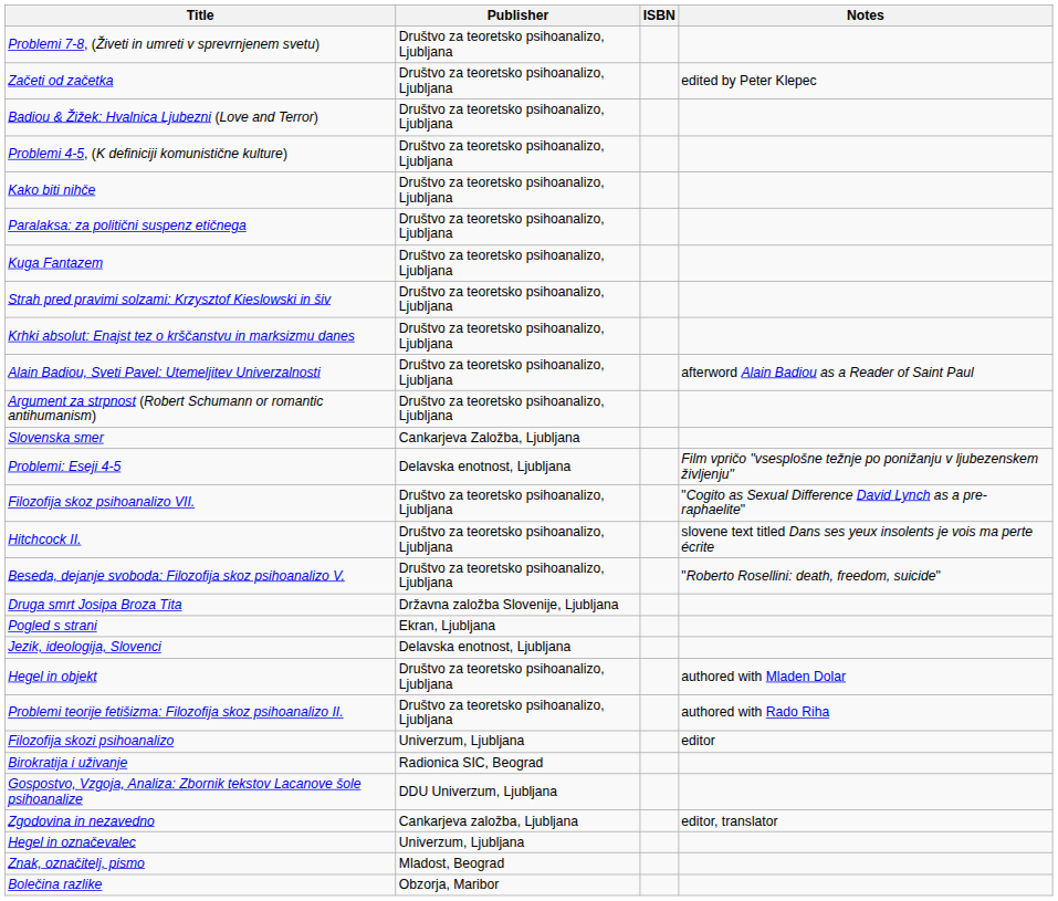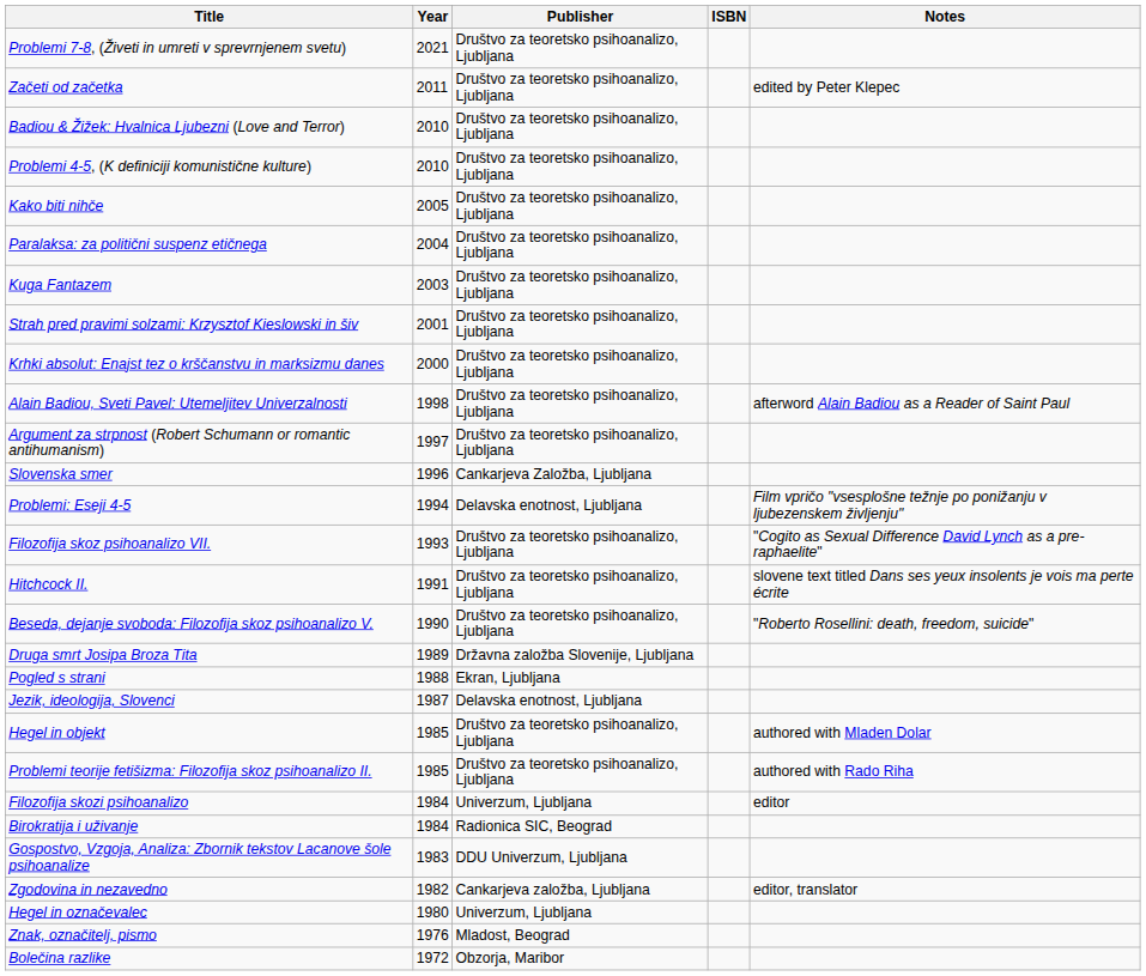 <table class="wikitable">
 <tr>
 <th>Title</th>
+<th>Year</th>
 <th>Publisher</th>
 <th>ISBN</th>
 <th>Notes</th>
 </tr>
 <tr>
 <td><em><a href='#'>Problemi 7-8</a></em>, (<em>Živeti in umreti v sprevrnjenem svetu</em>)</td>
+<td>2021</td>
 <td>Društvo za teoretsko psihoanalizo, Ljubljana</td>
 <td></td>
 <td></td>
 </tr>
 <tr>
 <td><em><a href='#'>Začeti od začetka</a></em></td>
+<td>2011</td>
 <td>Društvo za teoretsko psihoanalizo, Ljubljana</td>
 <td></td>
 <td>edited by Peter Klepec</td>
 </tr>
 <tr>
 <td><em><a href='#'>Badiou & Žižek: Hvalnica Ljubezni</a></em> (<em>Love and Terror</em>)</td>
+<td>2010</td>
 <td>Društvo za teoretsko psihoanalizo, Ljubljana</td>
 <td></td>
 <td></td>
 </tr>
 <tr>
 <td><em><a href='#'>Problemi 4-5</a></em>, (<em>K definiciji komunistične kulture</em>)</td>
+<td>2010</td>
 <td>Društvo za teoretsko psihoanalizo, Ljubljana</td>
 <td></td>
 <td></td>
 </tr>
 <tr>
 <td><em><a href='#'>Kako biti nihče</a></em></td>
+<td>2005</td>
 <td>Društvo za teoretsko psihoanalizo, Ljubljana</td>
 <td></td>
 <td></td>
 </tr>
 <tr>
 <td><em><a href='#'>Paralaksa: za politični suspenz etičnega</a></em></td>
+<td>2004</td>
 <td>Društvo za teoretsko psihoanalizo, Ljubljana</td>
 <td></td>
 <td></td>
 </tr>
 <tr>
 <td><em><a href='#'>Kuga Fantazem</a></em></td>
+<td>2003</td>
 <td>Društvo za teoretsko psihoanalizo, Ljubljana</td>
 <td></td>
 <td></td>
 </tr>
 <tr>
 <td><em><a href='#'>Strah pred pravimi solzami: Krzysztof Kieslowski in šiv</a></em></td>
+<td>2001</td>
 <td>Društvo za teoretsko psihoanalizo, Ljubljana</td>
 <td></td>
 <td></td>
 </tr>
 <tr>
 <td><em><a href='#'>Krhki absolut: Enajst tez o krščanstvu in marksizmu danes</a></em></td>
+<td>2000</td>
 <td>Društvo za teoretsko psihoanalizo, Ljubljana</td>
 <td></td>
 <td></td>
 </tr>
 <tr>
 <td><em><a href='#'>Alain Badiou, Sveti Pavel: Utemeljitev Univerzalnosti</a></em></td>
+<td>1998</td>
 <td>Društvo za teoretsko psihoanalizo, Ljubljana</td>
 <td></td>
 <td>afterword <em><a href='#'>Alain Badiou</a> as a Reader of Saint Paul</em></td>
 </tr>
 <tr>
 <td><em><a href='#'>Argument za strpnost</a></em> (<em>Robert Schumann or romantic antihumanism</em>)</td>
+<td>1997</td>
 <td>Društvo za teoretsko psihoanalizo, Ljubljana</td>
 <td></td>
 <td></td>
 </tr>
 <tr>
 <td><em><a href='#'>Slovenska smer</a></em></td>
+<td>1996</td>
 <td>Cankarjeva Založba, Ljubljana</td>
 <td></td>
 <td></td>
 </tr>
 <tr>
 <td><em><a href='#'>Problemi: Eseji 4-5</a></em></td>
+<td>1994</td>
 <td>Delavska enotnost, Ljubljana</td>
 <td></td>
 <td><em>Film vpričo "vsesplošne težnje po ponižanju v ljubezenskem življenju"</em></td>
 </tr>
 <tr>
 <td><em><a href='#'>Filozofija skoz psihoanalizo VII.</a></em></td>
+<td>1993</td>
 <td>Društvo za teoretsko psihoanalizo, Ljubljana</td>
 <td></td>
 <td>"<em>Cogito as Sexual Difference</em> <em><a href='#'>David Lynch</a> as a pre-raphaelite</em>"</td>
 </tr>
 <tr>
 <td><em><a href='#'>Hitchcock II.</a></em></td>
+<td>1991</td>
 <td>Društvo za teoretsko psihoanalizo, Ljubljana</td>
 <td></td>
 <td>slovene text titled <em>Dans ses yeux insolents je vois ma perte écrite</em></td>
 </tr>
 <tr>
 <td><em><a href='#'>Beseda, dejanje svoboda: Filozofija skoz psihoanalizo V.</a></em></td>
+<td>1990</td>
 <td>Društvo za teoretsko psihoanalizo, Ljubljana</td>
 <td></td>
 <td>"<em>Roberto Rosellini: death, freedom, suicide</em>"</td>
 </tr>
 <tr>
 <td><em><a href='#'>Druga smrt Josipa Broza Tita</a></em></td>
+<td>1989</td>
 <td>Državna založba Slovenije, Ljubljana</td>
 <td></td>
 <td></td>
 </tr>
 <tr>
 <td><em><a href='#'>Pogled s strani</a></em></td>
+<td>1988</td>
 <td>Ekran, Ljubljana</td>
 <td></td>
 <td></td>
 </tr>
 <tr>
 <td><em><a href='#'>Jezik, ideologija, Slovenci</a></em></td>
+<td>1987</td>
 <td>Delavska enotnost, Ljubljana</td>
 <td></td>
 <td></td>
 </tr>
 <tr>
 <td><em><a href='#'>Hegel in objekt</a></em></td>
+<td>1985</td>
 <td>Društvo za teoretsko psihoanalizo, Ljubljana</td>
 <td></td>
 <td>authored with <a href='#'>Mladen Dolar</a></td>
 </tr>
 <tr>
 <td><em><a href='#'>Problemi teorije fetišizma: Filozofija skoz psihoanalizo II.</a></em></td>
+<td>1985</td>
 <td>Društvo za teoretsko psihoanalizo, Ljubljana</td>
 <td></td>
 <td>authored with <a href='#'>Rado Riha</a></td>
 </tr>
 <tr>
 <td><em><a href='#'>Filozofija skozi psihoanalizo</a></em></td>
+<td>1984</td>
 <td>Univerzum, Ljubljana</td>
 <td></td>
 <td>editor</td>
 </tr>
 <tr>
 <td><em><a href='#'>Birokratija i uživanje</a></em></td>
+<td>1984</td>
 <td>Radionica SIC, Beograd</td>
 <td></td>
 <td></td>
 </tr>
 <tr>
 <td><em><a href='#'>Gospostvo, Vzgoja, Analiza: Zbornik tekstov Lacanove šole psihoanalize</a></em></td>
+<td>1983</td>
 <td>DDU Univerzum, Ljubljana</td>
 <td></td>
 <td></td>
 </tr>
 <tr>
 <td><em><a href='#'>Zgodovina in nezavedno</a></em></td>
+<td>1982</td>
 <td>Cankarjeva založba, Ljubljana</td>
 <td></td>
 <td>editor, translator</td>
 </tr>
 <tr>
 <td><em><a href='#'>Hegel in označevalec</a></em></td>
+<td>1980</td>
 <td>Univerzum, Ljubljana</td>
 <td></td>
 <td></td>
 </tr>
 <tr>
 <td><em><a href='#'>Znak, označitelj, pismo</a></em></td>
+<td>1976</td>
 <td>Mladost, Beograd</td>
 <td></td>
 <td></td>
 </tr>
 <tr>
 <td><em><a href='#'>Bolečina razlike</a></em></td>
+<td>1972</td>
 <td>Obzorja, Maribor</td>
 <td></td>
 <td></td>
 </tr>
 </table>
